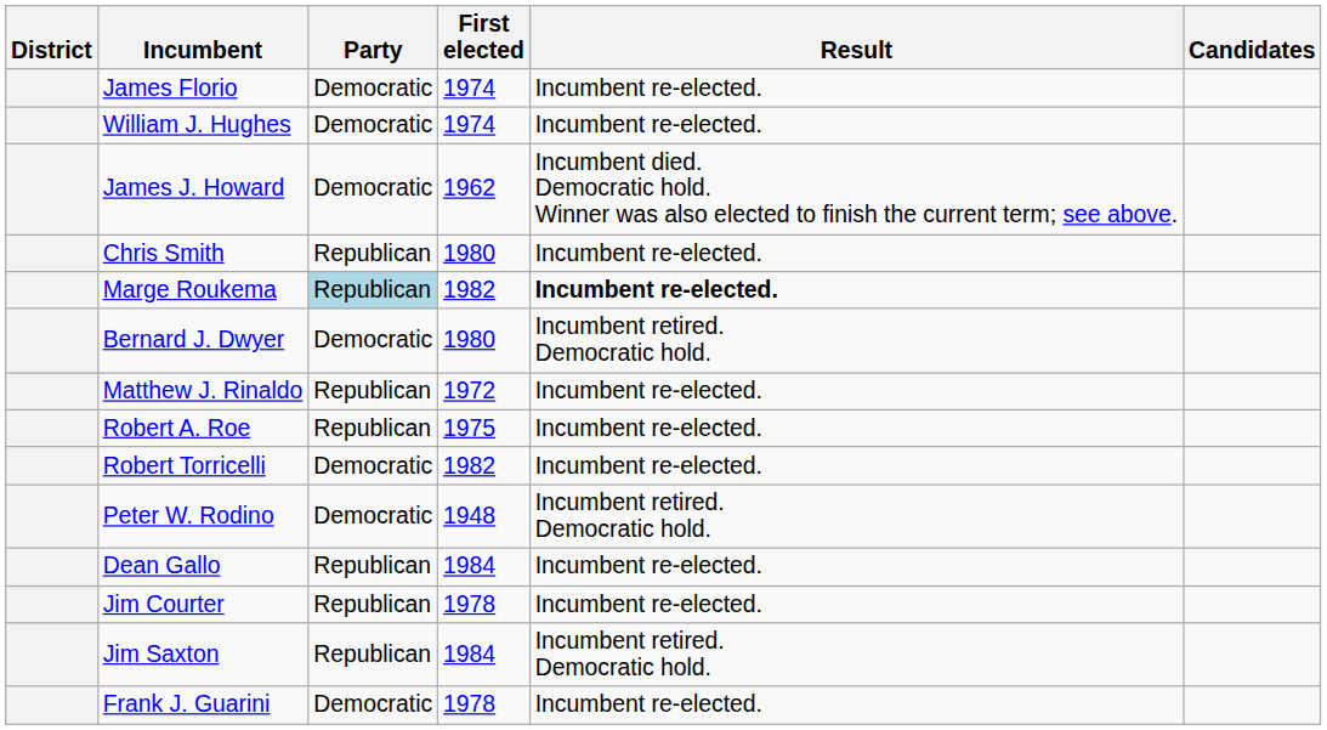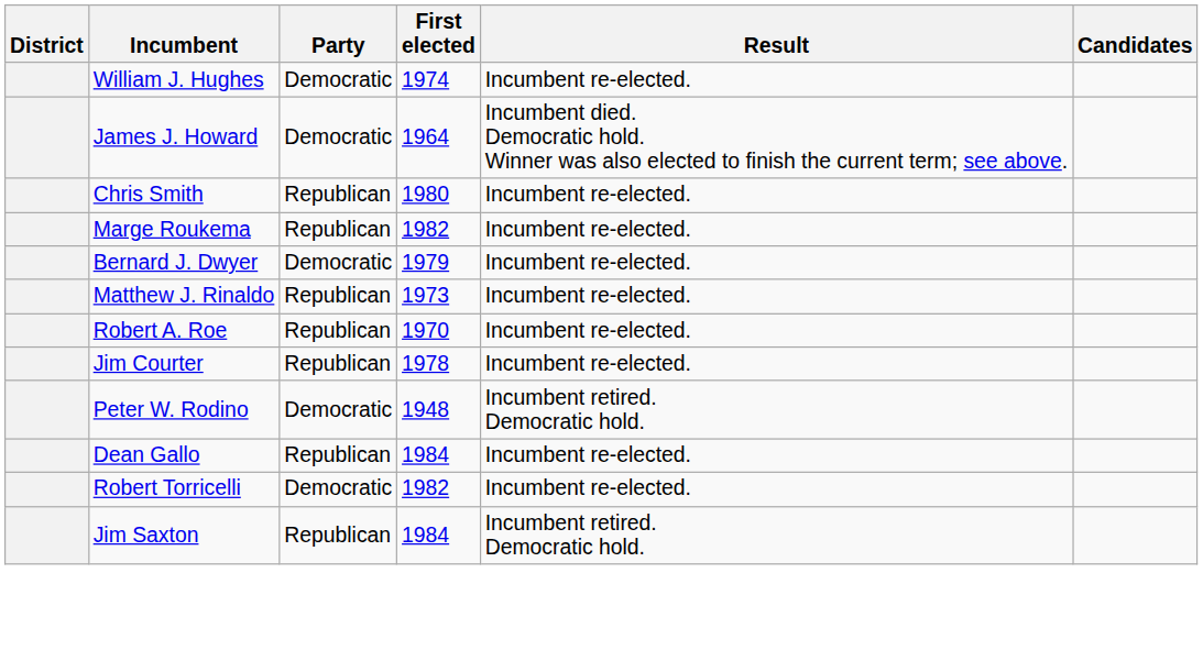 <table class=wikitable>
 <tr valign=bottom>
 <th>District</th>
 <th>Incumbent</th>
 <th>Party</th>
 <th>First<br>elected</th>
 <th>Result</th>
 <th>Candidates</th>
-</tr>
-<tr>
-<th></th>
-<td><a href='#'>James Florio</a></td>
-<td>Democratic</td>
-<td><a href='#'>1974</a></td>
-<td>Incumbent re-elected.</td>
-<td nowrap></td>
 </tr>
 <tr>
 <th></th>
 <td><a href='#'>William J. Hughes</a></td>
 <td>Democratic</td>
 <td><a href='#'>1974</a></td>
 <td>Incumbent re-elected.</td>
 <td nowrap></td>
 </tr>
 <tr>
 <th></th>
 <td><a href='#'>James J. Howard</a></td>
 <td>Democratic</td>
-<td><a href='#'>1962</a></td>
+<td><a href='#'>1964</a></td>
 <td>Incumbent died.<br>Democratic hold.<br>Winner was also elected to finish the current term; <a href='#'>see above</a>.</td>
 <td nowrap></td>
 </tr>
 <tr>
 <th></th>
 <td><a href='#'>Chris Smith</a></td>
 <td>Republican</td>
 <td><a href='#'>1980</a></td>
 <td>Incumbent re-elected.</td>
 <td nowrap><br></td>
 </tr>
 <tr>
 <th></th>
 <td><a href='#'>Marge Roukema</a></td>
-<td style="background: lightblue;">Republican</td>
+<td>Republican</td>
 <td><a href='#'>1982</a></td>
-<td><strong>Incumbent re-elected.</strong></td>
+<td>Incumbent re-elected.</td>
 <td nowrap></td>
 </tr>
 <tr>
 <th></th>
 <td><a href='#'>Bernard J. Dwyer</a></td>
 <td>Democratic</td>
-<td><a href='#'>1980</a></td>
-<td>Incumbent retired.<br>Democratic hold.</td>
+<td><a href='#'>1979</a></td>
+<td>Incumbent re-elected.</td>
 <td nowrap><br></td>
 </tr>
 <tr>
 <th></th>
 <td><a href='#'>Matthew J. Rinaldo</a></td>
 <td>Republican</td>
-<td><a href='#'>1972</a></td>
+<td><a href='#'>1973</a></td>
 <td>Incumbent re-elected.</td>
 <td nowrap></td>
 </tr>
 <tr>
 <th></th>
 <td><a href='#'>Robert A. Roe</a></td>
 <td>Republican</td>
-<td><a href='#'>1975</a></td>
+<td><a href='#'>1970</a></td>
 <td>Incumbent re-elected.</td>
 <td nowrap></td>
 </tr>
 <tr>
 <th></th>
-<td><a href='#'>Robert Torricelli</a></td>
-<td>Democratic</td>
-<td><a href='#'>1982</a></td>
+<td><a href='#'>Jim Courter</a></td>
+<td>Republican</td>
+<td><a href='#'>1978</a></td>
 <td>Incumbent re-elected.</td>
 <td nowrap></td>
 </tr>
 <tr>
 <th></th>
 <td><a href='#'>Peter W. Rodino</a></td>
 <td>Democratic</td>
 <td><a href='#'>1948</a></td>
 <td>Incumbent retired.<br>Democratic hold.</td>
 <td nowrap><br></td>
 </tr>
 <tr>
 <th></th>
 <td><a href='#'>Dean Gallo</a></td>
 <td>Republican</td>
 <td><a href='#'>1984</a></td>
 <td>Incumbent re-elected.</td>
 <td nowrap></td>
 </tr>
 <tr>
 <th></th>
-<td><a href='#'>Jim Courter</a></td>
-<td>Republican</td>
-<td><a href='#'>1978</a></td>
+<td><a href='#'>Robert Torricelli</a></td>
+<td>Democratic</td>
+<td><a href='#'>1982</a></td>
 <td>Incumbent re-elected.</td>
 <td nowrap></td>
 </tr>
 <tr>
 <th></th>
 <td><a href='#'>Jim Saxton</a></td>
 <td>Republican</td>
 <td><a href='#'>1984</a></td>
 <td>Incumbent retired.<br>Democratic hold.</td>
 <td nowrap></td>
 </tr>
-<tr>
-<th></th>
-<td><a href='#'>Frank J. Guarini</a></td>
-<td>Democratic</td>
-<td><a href='#'>1978</a></td>
-<td>Incumbent re-elected.</td>
-<td nowrap><br></td>
-</tr>
 </table>
